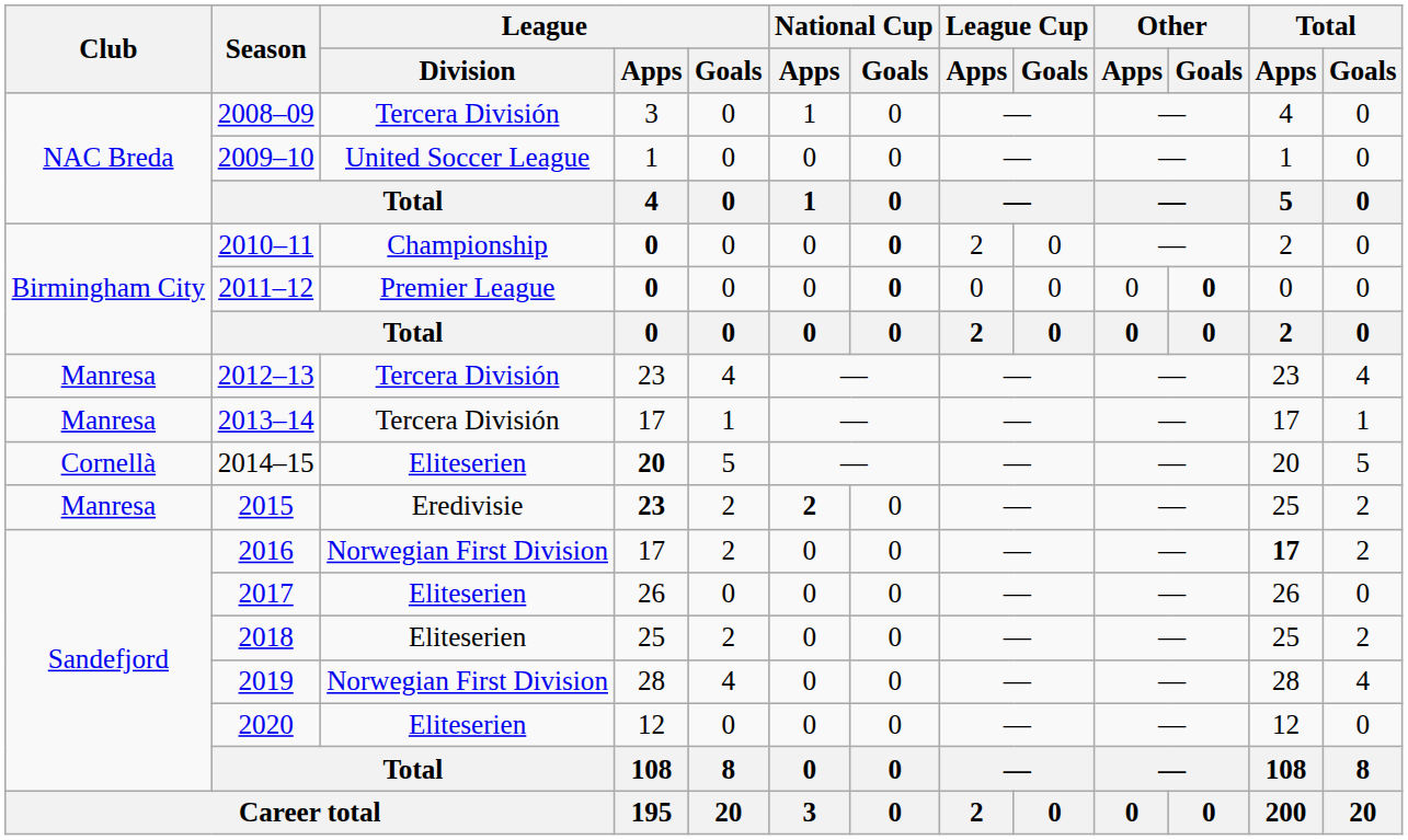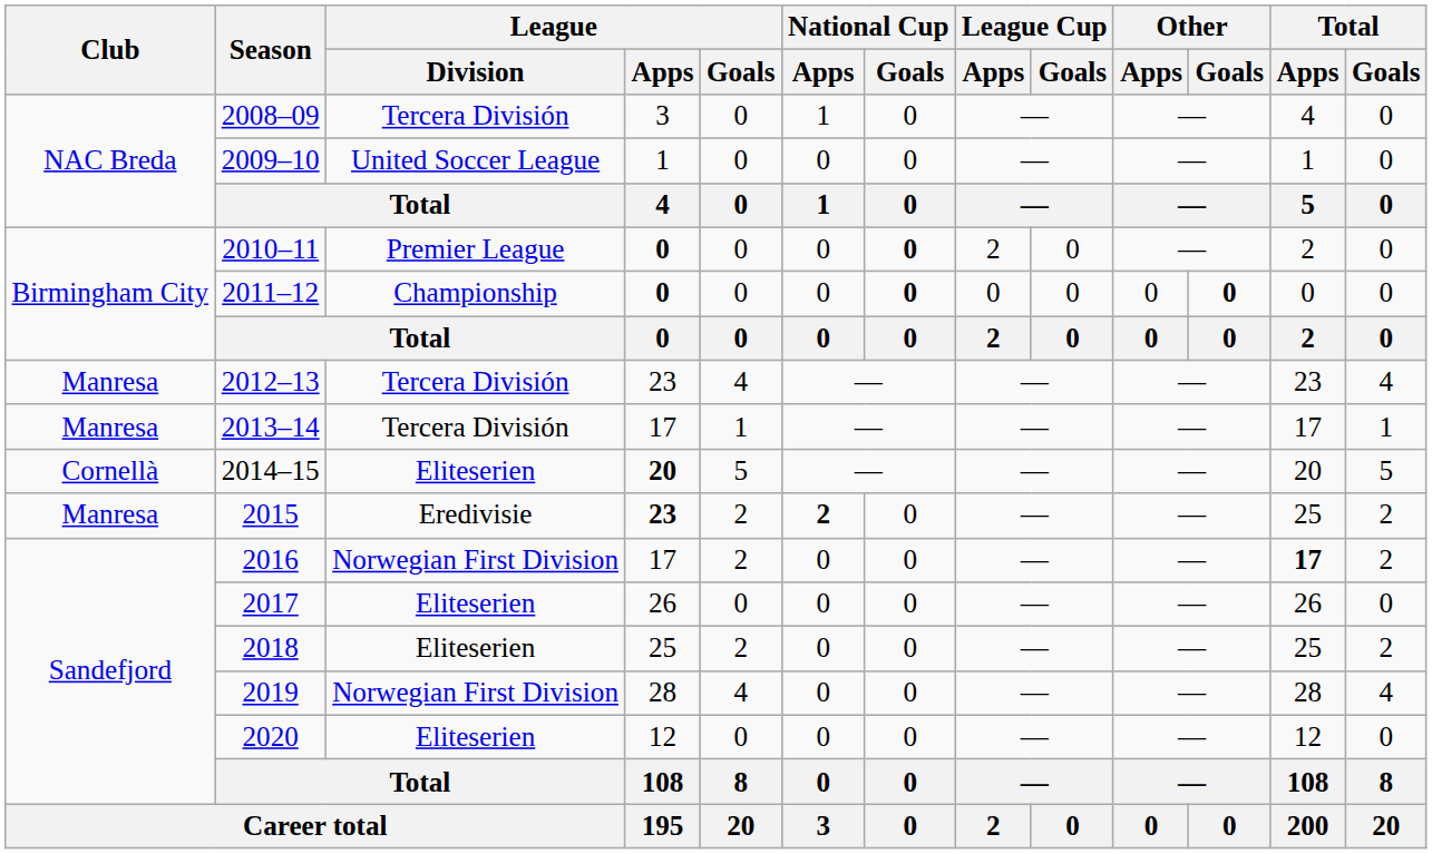 <table class=wikitable style=text-align:center>
 <tr>
 <th rowspan=2>Club</th>
 <th rowspan=2>Season</th>
 <th colspan=3>League</th>
 <th colspan=2>National Cup</th>
 <th colspan=2>League Cup</th>
 <th colspan=2>Other</th>
 <th colspan=2>Total</th>
 </tr>
 <tr>
 <th>Division</th>
 <th>Apps</th>
 <th>Goals</th>
 <th>Apps</th>
 <th>Goals</th>
 <th>Apps</th>
 <th>Goals</th>
 <th>Apps</th>
 <th>Goals</th>
 <th>Apps</th>
 <th>Goals</th>
 </tr>
 <tr>
 <td rowspan=3><a href='#'>NAC Breda</a></td>
 <td><a href='#'>2008–09</a></td>
 <td><a href='#'>Tercera División</a></td>
 <td>3</td>
 <td>0</td>
 <td>1</td>
 <td>0</td>
 <td colspan=2>—</td>
 <td colspan=2>—</td>
 <td>4</td>
 <td>0</td>
 </tr>
 <tr>
 <td><a href='#'>2009–10</a></td>
 <td><a href='#'>United Soccer League</a></td>
 <td>1</td>
 <td>0</td>
 <td>0</td>
 <td>0</td>
 <td colspan=2>—</td>
 <td colspan=2>—</td>
 <td>1</td>
 <td>0</td>
 </tr>
 <tr>
 <th colspan=2>Total</th>
 <th>4</th>
 <th>0</th>
 <th>1</th>
 <th>0</th>
 <th colspan=2>—</th>
 <th colspan=2>—</th>
 <th>5</th>
 <th>0</th>
 </tr>
 <tr>
 <td rowspan=3><a href='#'>Birmingham City</a></td>
 <td><a href='#'>2010–11</a></td>
-<td><a href='#'>Championship</a></td>
+<td><a href='#'>Premier League</a></td>
 <td><strong>0</strong></td>
 <td>0</td>
 <td>0</td>
 <td><strong>0</strong></td>
 <td>2</td>
 <td>0</td>
 <td colspan=2>—</td>
 <td>2</td>
 <td>0</td>
 </tr>
 <tr>
 <td><a href='#'>2011–12</a></td>
-<td><a href='#'>Premier League</a></td>
+<td><a href='#'>Championship</a></td>
 <td><strong>0</strong></td>
 <td>0</td>
 <td>0</td>
 <td><strong>0</strong></td>
 <td>0</td>
 <td>0</td>
 <td>0</td>
 <td><strong>0</strong></td>
 <td>0</td>
 <td>0</td>
 </tr>
 <tr>
 <th colspan=2>Total</th>
 <th>0</th>
 <th>0</th>
 <th>0</th>
 <th>0</th>
 <th>2</th>
 <th>0</th>
 <th>0</th>
 <th>0</th>
 <th>2</th>
 <th>0</th>
 </tr>
 <tr>
 <td><a href='#'>Manresa</a></td>
 <td><a href='#'>2012–13</a></td>
 <td><a href='#'>Tercera División</a></td>
 <td>23</td>
 <td>4</td>
 <td colspan=2>—</td>
 <td colspan=2>—</td>
 <td colspan=2>—</td>
 <td>23</td>
 <td>4</td>
 </tr>
 <tr>
 <td><a href='#'>Manresa</a></td>
 <td><a href='#'>2013–14</a></td>
 <td>Tercera División</td>
 <td>17</td>
 <td>1</td>
 <td colspan=2>—</td>
 <td colspan=2>—</td>
 <td colspan=2>—</td>
 <td>17</td>
 <td>1</td>
 </tr>
 <tr>
 <td><a href='#'>Cornellà</a></td>
 <td>2014–15</td>
 <td><a href='#'>Eliteserien</a></td>
 <td><strong>20</strong></td>
 <td>5</td>
 <td colspan=2>—</td>
 <td colspan=2>—</td>
 <td colspan=2>—</td>
 <td>20</td>
 <td>5</td>
 </tr>
 <tr>
 <td><a href='#'>Manresa</a></td>
 <td><a href='#'>2015</a></td>
 <td>Eredivisie</td>
 <td><strong>23</strong></td>
 <td>2</td>
 <td><strong>2</strong></td>
 <td>0</td>
 <td colspan=2>—</td>
 <td colspan=2>—</td>
 <td>25</td>
 <td>2</td>
 </tr>
 <tr>
 <td rowspan=6><a href='#'>Sandefjord</a></td>
 <td><a href='#'>2016</a></td>
 <td><a href='#'>Norwegian First Division</a></td>
 <td>17</td>
 <td>2</td>
 <td>0</td>
 <td>0</td>
 <td colspan=2>—</td>
 <td colspan=2>—</td>
 <td><strong>17</strong></td>
 <td>2</td>
 </tr>
 <tr>
 <td><a href='#'>2017</a></td>
 <td><a href='#'>Eliteserien</a></td>
 <td>26</td>
 <td>0</td>
 <td>0</td>
 <td>0</td>
 <td colspan=2>—</td>
 <td colspan=2>—</td>
 <td>26</td>
 <td>0</td>
 </tr>
 <tr>
 <td><a href='#'>2018</a></td>
 <td>Eliteserien</td>
 <td>25</td>
 <td>2</td>
 <td>0</td>
 <td>0</td>
 <td colspan=2>—</td>
 <td colspan=2>—</td>
 <td>25</td>
 <td>2</td>
 </tr>
 <tr>
 <td><a href='#'>2019</a></td>
 <td><a href='#'>Norwegian First Division</a></td>
 <td>28</td>
 <td>4</td>
 <td>0</td>
 <td>0</td>
 <td colspan=2>—</td>
 <td colspan=2>—</td>
 <td>28</td>
 <td>4</td>
 </tr>
 <tr>
 <td><a href='#'>2020</a></td>
 <td><a href='#'>Eliteserien</a></td>
 <td>12</td>
 <td>0</td>
 <td>0</td>
 <td>0</td>
 <td colspan=2>—</td>
 <td colspan=2>—</td>
 <td>12</td>
 <td>0</td>
 </tr>
 <tr>
 <th colspan=2>Total</th>
 <th>108</th>
 <th>8</th>
 <th>0</th>
 <th>0</th>
 <th colspan=2>—</th>
 <th colspan=2>—</th>
 <th>108</th>
 <th>8</th>
 </tr>
 <tr>
 <th colspan=3>Career total</th>
 <th>195</th>
 <th>20</th>
 <th>3</th>
 <th>0</th>
 <th>2</th>
 <th>0</th>
 <th>0</th>
 <th>0</th>
 <th>200</th>
 <th>20</th>
 </tr>
 </table>
